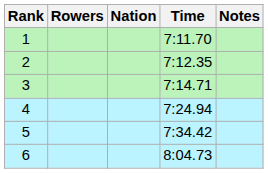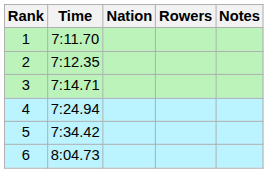 <table class="wikitable sortable" style="text-align:center">
 <tr>
 <th>Rank</th>
+<th>Time</th>
+<th>Nation</th>
 <th>Rowers</th>
-<th>Nation</th>
-<th>Time</th>
 <th>Notes</th>
 </tr>
 <tr bgcolor=bbf3bb>
 <td>1</td>
+<td>7:11.70</td>
+<td align=left></td>
 <td align=left data-sort-value="Maxwell-Pierson, Stephanie"></td>
-<td align=left></td>
-<td>7:11.70</td>
 <td></td>
 </tr>
 <tr bgcolor=bbf3bb>
 <td>2</td>
+<td>7:12.35</td>
+<td align=left></td>
 <td align=left data-sort-value="Gossé, Christine"></td>
-<td align=left></td>
-<td>7:12.35</td>
 <td></td>
 </tr>
 <tr bgcolor=bbf3bb>
 <td>3</td>
+<td>7:14.71</td>
+<td align=left></td>
 <td align=left data-sort-value="Schwerzmann, Ingeburg"></td>
-<td align=left></td>
-<td>7:14.71</td>
 <td></td>
 </tr>
 <tr bgcolor=bbf3ff>
 <td>4</td>
+<td>7:24.94</td>
+<td align=left></td>
 <td align=left data-sort-value="Snep-Bălan, Doina Liliana"></td>
-<td align=left></td>
-<td>7:24.94</td>
 <td></td>
 </tr>
 <tr bgcolor=bbf3ff>
 <td>5</td>
+<td>7:34.42</td>
+<td align=left></td>
 <td align=left data-sort-value="Motrechko, Hanna"></td>
-<td align=left></td>
-<td>7:34.42</td>
 <td></td>
 </tr>
 <tr bgcolor=bbf3ff>
 <td>6</td>
+<td>8:04.73</td>
+<td align=left></td>
 <td align=left data-sort-value="Gibson, Margaret"></td>
-<td align=left></td>
-<td>8:04.73</td>
 <td></td>
 </tr>
 </table>
